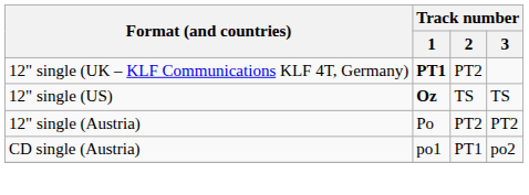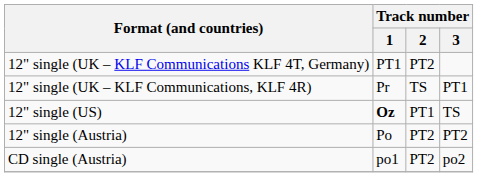 <table class="wikitable">
 <tr>
 <th align="center" rowspan=2>Format (and countries)</th>
 <th colspan=3>Track number</th>
 </tr>
 <tr>
 <th>1</th>
 <th>2</th>
 <th>3</th>
 </tr>
 <tr>
 <td align="left">12" single (UK – <a href='#'>KLF Communications</a> KLF 4T, Germany)</td>
-<td><strong>PT1</strong></td>
+<td>PT1</td>
 <td>PT2</td>
 <td></td>
 </tr>
 <tr>
+<td align="left">12" single (UK – KLF Communications, KLF 4R)</td>
+<td>Pr</td>
+<td>TS</td>
+<td>PT1</td>
+</tr>
+<tr>
 <td align="left">12" single (US)</td>
 <td><strong>Oz</strong></td>
-<td>TS</td>
+<td>PT1</td>
 <td>TS</td>
 </tr>
 <tr>
 <td align="left">12" single (Austria)</td>
 <td>Po</td>
 <td>PT2</td>
 <td>PT2</td>
 </tr>
 <tr>
 <td align="left">CD single (Austria)</td>
 <td>po1</td>
-<td>PT1</td>
+<td>PT2</td>
 <td>po2</td>
 </tr>
 <tr>
 </tr>
 </table>
